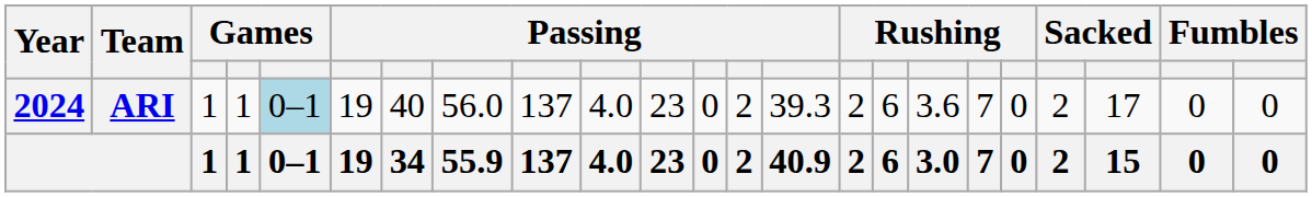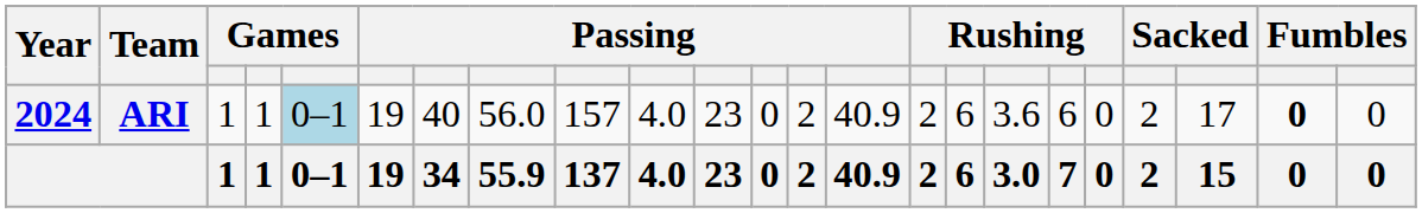 <table class="wikitable" style="text-align:center;">
 <tr>
 <th rowspan="2">Year</th>
 <th rowspan="2">Team</th>
 <th colspan="3">Games</th>
 <th colspan="9">Passing</th>
 <th colspan="5">Rushing</th>
 <th colspan="2">Sacked</th>
 <th colspan="2">Fumbles</th>
 </tr>
 <tr>
 <th></th>
 <th></th>
 <th></th>
 <th></th>
 <th></th>
 <th></th>
 <th></th>
 <th></th>
 <th></th>
 <th></th>
 <th></th>
 <th></th>
 <th></th>
 <th></th>
 <th></th>
 <th></th>
 <th></th>
 <th></th>
 <th></th>
 <th></th>
 <th></th>
 </tr>
 <tr>
 <th><a href='#'>2024</a></th>
 <th><a href='#'>ARI</a></th>
 <td>1</td>
 <td>1</td>
 <td style="background: lightblue;">0–1</td>
 <td>19</td>
 <td>40</td>
 <td>56.0</td>
-<td>137</td>
+<td>157</td>
 <td>4.0</td>
 <td>23</td>
 <td>0</td>
 <td>2</td>
-<td>39.3</td>
+<td>40.9</td>
 <td>2</td>
 <td>6</td>
 <td>3.6</td>
-<td>7</td>
+<td>6</td>
 <td>0</td>
 <td>2</td>
 <td>17</td>
-<td>0</td>
+<td><strong>0</strong></td>
 <td>0</td>
 </tr>
 <tr>
 <th colspan="2"></th>
 <th>1</th>
 <th>1</th>
 <th>0–1</th>
 <th>19</th>
 <th>34</th>
 <th>55.9</th>
 <th>137</th>
 <th>4.0</th>
 <th>23</th>
 <th>0</th>
 <th>2</th>
 <th>40.9</th>
 <th>2</th>
 <th>6</th>
 <th>3.0</th>
 <th>7</th>
 <th>0</th>
 <th>2</th>
 <th>15</th>
 <th>0</th>
 <th>0</th>
 </tr>
 </table>
